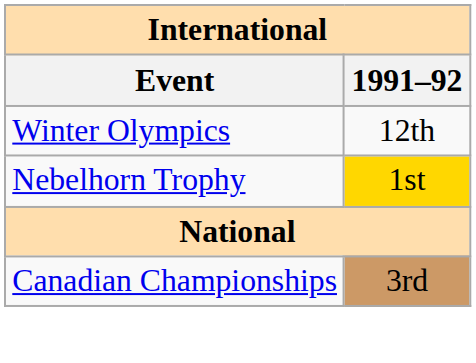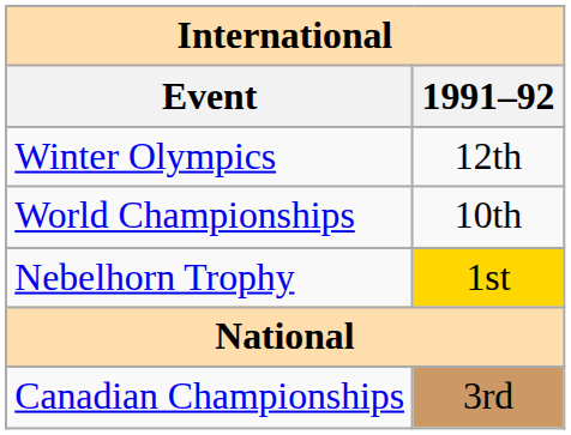 <table class="wikitable" style="text-align:center">
 <tr>
 <th style="background-color: #ffdead; " colspan=2 align=center><strong>International</strong></th>
 </tr>
 <tr>
 <th>Event</th>
 <th>1991–92</th>
 </tr>
 <tr>
 <td align=left><a href='#'>Winter Olympics</a></td>
 <td>12th</td>
 </tr>
 <tr>
+<td align=left><a href='#'>World Championships</a></td>
+<td>10th</td>
+</tr>
+<tr>
 <td align=left><a href='#'>Nebelhorn Trophy</a></td>
 <td bgcolor=gold>1st</td>
 </tr>
 <tr>
 <th style="background-color: #ffdead; " colspan=2 align=center><strong>National</strong></th>
 </tr>
 <tr>
 <td align=left><a href='#'>Canadian Championships</a></td>
 <td bgcolor=cc9966>3rd</td>
 </tr>
 </table>
